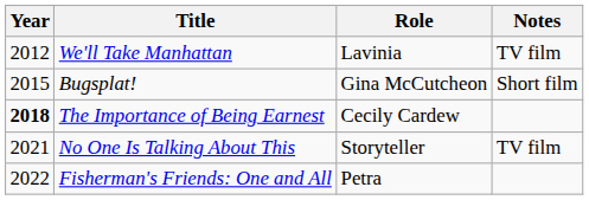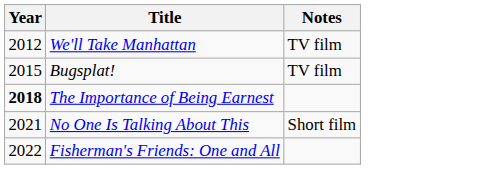 <table class="wikitable">
 <tr>
 <th>Year</th>
 <th>Title</th>
-<th>Role</th>
 <th>Notes</th>
 </tr>
 <tr>
 <td>2012</td>
 <td><em><a href='#'>We'll Take Manhattan</a></em></td>
-<td>Lavinia</td>
 <td>TV film</td>
 </tr>
 <tr>
 <td>2015</td>
 <td><em>Bugsplat!</em></td>
-<td>Gina McCutcheon</td>
-<td>Short film</td>
+<td>TV film</td>
 </tr>
 <tr>
 <td><strong>2018</strong></td>
 <td><em><a href='#'>The Importance of Being Earnest</a></em></td>
-<td>Cecily Cardew</td>
 <td></td>
 </tr>
 <tr>
 <td>2021</td>
 <td><em><a href='#'>No One Is Talking About This</a></em></td>
-<td>Storyteller</td>
-<td>TV film</td>
+<td>Short film</td>
 </tr>
 <tr>
 <td>2022</td>
 <td><em><a href='#'>Fisherman's Friends: One and All</a></em></td>
-<td>Petra</td>
 <td></td>
 </tr>
 </table>
